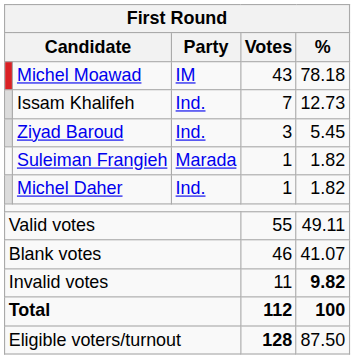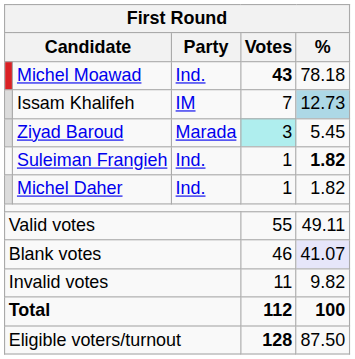 <table class="wikitable" style="text-align:right">
 <tr>
 <th colspan="5">First Round</th>
 </tr>
 <tr>
 <th colspan="2">Candidate</th>
 <th>Party</th>
 <th>Votes</th>
 <th>%</th>
 </tr>
 <tr>
 <td bgcolor="#DA2125"></td>
 <td align="left"><a href='#'>Michel Moawad</a></td>
-<td align="left"><a href='#'>IM</a></td>
-<td>43</td>
+<td align="left"><a href='#'>Ind.</a></td>
+<td><strong>43</strong></td>
 <td>78.18</td>
 </tr>
 <tr>
 <td bgcolor="#DCDCDC"></td>
 <td align="left">Issam Khalifeh</td>
-<td align="left"><a href='#'>Ind.</a></td>
+<td align="left"><a href='#'>IM</a></td>
 <td>7</td>
-<td>12.73</td>
+<td style="background: lightblue;">12.73</td>
 </tr>
 <tr>
 <td bgcolor="#DCDCDC"></td>
 <td align="left"><a href='#'>Ziyad Baroud</a></td>
-<td align="left"><a href='#'>Ind.</a></td>
-<td>3</td>
+<td align="left"><a href='#'>Marada</a></td>
+<td style="background: paleturquoise;">3</td>
 <td>5.45</td>
 </tr>
 <tr>
 <td bgcolor=></td>
 <td align="left"><a href='#'>Suleiman Frangieh</a></td>
-<td align="left"><a href='#'>Marada</a></td>
+<td align="left"><a href='#'>Ind.</a></td>
 <td>1</td>
-<td>1.82</td>
+<td><strong>1.82</strong></td>
 </tr>
 <tr>
 <td bgcolor="#DCDCDC"></td>
 <td align="left"><a href='#'>Michel Daher</a></td>
 <td align="left"><a href='#'>Ind.</a></td>
 <td>1</td>
 <td>1.82</td>
 </tr>
 <tr>
 <td colspan="12"></td>
 </tr>
 <tr>
 <td colspan="3" style="text-align:left;">Valid votes</td>
 <td>55</td>
 <td>49.11</td>
 </tr>
 <tr>
 <td colspan="3" style="text-align:left;">Blank votes</td>
 <td>46</td>
-<td>41.07</td>
+<td style="background: lavender;">41.07</td>
 </tr>
 <tr>
 <td colspan="3" style="text-align:left;">Invalid votes</td>
 <td>11</td>
-<td><strong>9.82</strong></td>
+<td>9.82</td>
 </tr>
 <tr>
 <td colspan="3" style="text-align:left;"><strong>Total</strong></td>
 <td><strong>112</strong></td>
 <td><strong>100</strong></td>
 </tr>
 <tr>
 <td colspan="3" style="text-align:left;">Eligible voters/turnout</td>
 <td><strong>128</strong></td>
 <td>87.50</td>
 </tr>
 </table>
